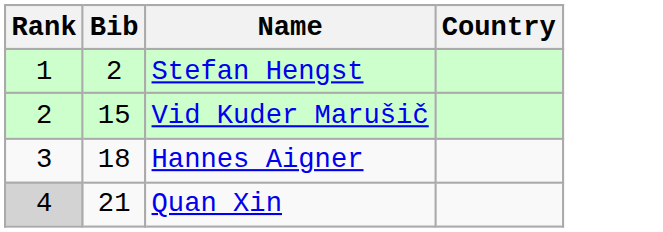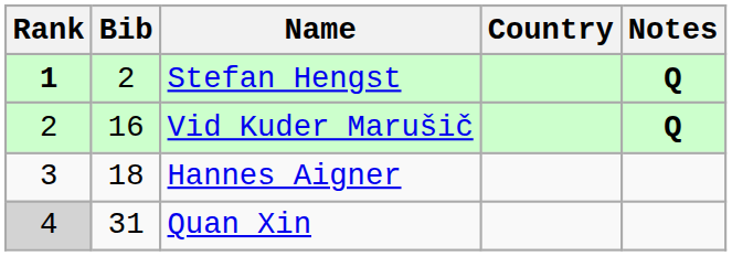 <table class="wikitable" style="text-align:center;">
 <tr>
 <th>Rank</th>
 <th>Bib</th>
 <th>Name</th>
 <th>Country</th>
+<th>Notes</th>
 </tr>
 <tr bgcolor=ccffcc>
-<td>1</td>
+<td><strong>1</strong></td>
 <td>2</td>
 <td align=left><a href='#'>Stefan Hengst</a></td>
 <td align=left></td>
+<td><strong>Q</strong></td>
 </tr>
 <tr bgcolor=ccffcc>
 <td>2</td>
-<td>15</td>
+<td>16</td>
 <td align=left><a href='#'>Vid Kuder Marušič</a></td>
 <td align=left></td>
+<td><strong>Q</strong></td>
 </tr>
 <tr>
 <td>3</td>
 <td>18</td>
 <td align=left><a href='#'>Hannes Aigner</a></td>
 <td align=left></td>
+<td></td>
 </tr>
 <tr>
 <td style="background: lightgrey;">4</td>
-<td>21</td>
+<td>31</td>
 <td align=left><a href='#'>Quan Xin</a></td>
 <td align=left></td>
+<td></td>
 </tr>
 </table>
